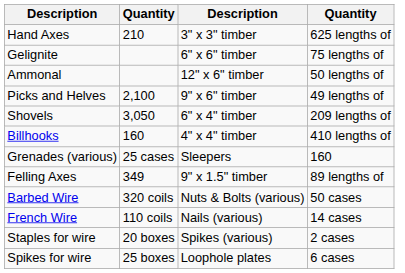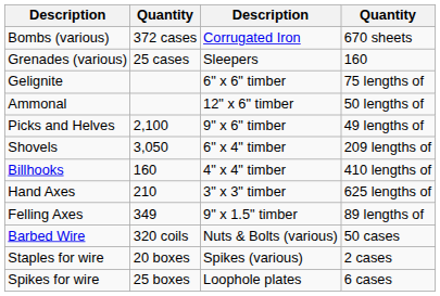 <table class="wikitable">
 <tr>
 <th>Description</th>
 <th>Quantity</th>
 <th>Description</th>
 <th>Quantity</th>
 </tr>
 <tr>
-<td>Hand Axes</td>
-<td>210</td>
-<td>3" x 3" timber</td>
-<td>625 lengths of </td>
+<td>Bombs (various)</td>
+<td>372 cases</td>
+<td><a href='#'>Corrugated Iron</a></td>
+<td>670 sheets</td>
+</tr>
+<tr>
+<td>Grenades (various)</td>
+<td>25 cases</td>
+<td>Sleepers</td>
+<td>160</td>
 </tr>
 <tr>
 <td>Gelignite</td>
 <td></td>
 <td>6" x 6" timber</td>
 <td>75 lengths of </td>
 </tr>
 <tr>
 <td>Ammonal</td>
 <td></td>
 <td>12" x 6" timber</td>
 <td>50 lengths of </td>
 </tr>
 <tr>
 <td>Picks and Helves</td>
 <td>2,100</td>
 <td>9" x 6" timber</td>
 <td>49 lengths of </td>
 </tr>
 <tr>
 <td>Shovels</td>
 <td>3,050</td>
 <td>6" x 4" timber</td>
 <td>209 lengths of </td>
 </tr>
 <tr>
 <td><a href='#'>Billhooks</a></td>
 <td>160</td>
 <td>4" x 4" timber</td>
 <td>410 lengths of </td>
 </tr>
 <tr>
-<td>Grenades (various)</td>
-<td>25 cases</td>
-<td>Sleepers</td>
-<td>160</td>
+<td>Hand Axes</td>
+<td>210</td>
+<td>3" x 3" timber</td>
+<td>625 lengths of </td>
 </tr>
 <tr>
 <td>Felling Axes</td>
 <td>349</td>
 <td>9" x 1.5" timber</td>
 <td>89 lengths of </td>
 </tr>
 <tr>
 <td><a href='#'>Barbed Wire</a></td>
 <td>320 coils</td>
 <td>Nuts & Bolts (various)</td>
 <td>50 cases</td>
 </tr>
 <tr>
-<td><a href='#'>French Wire</a></td>
-<td>110 coils</td>
-<td>Nails (various)</td>
-<td>14 cases</td>
-</tr>
-<tr>
 <td>Staples for wire</td>
 <td>20 boxes</td>
 <td>Spikes (various)</td>
 <td>2 cases</td>
 </tr>
 <tr>
 <td>Spikes for wire</td>
 <td>25 boxes</td>
 <td>Loophole plates</td>
 <td>6 cases</td>
 </tr>
 </table>
